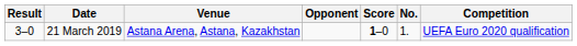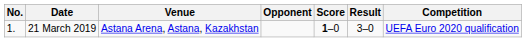 <table class="wikitable" style="font-size:100%;">
 <tr>
-<th>Result</th>
+<th>No.</th>
 <th>Date</th>
 <th>Venue</th>
 <th>Opponent</th>
 <th>Score</th>
-<th>No.</th>
+<th>Result</th>
 <th>Competition</th>
 </tr>
 <tr>
-<td align=center>3–0</td>
+<td>1.</td>
 <td>21 March 2019</td>
 <td><a href='#'>Astana Arena</a>, <a href='#'>Astana</a>, <a href='#'>Kazakhstan</a></td>
 <td></td>
 <td align=center><strong>1</strong>–0</td>
-<td>1.</td>
+<td align=center>3–0</td>
 <td><a href='#'>UEFA Euro 2020 qualification</a></td>
 </tr>
 </table>
